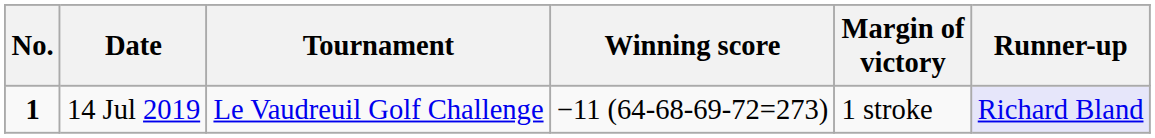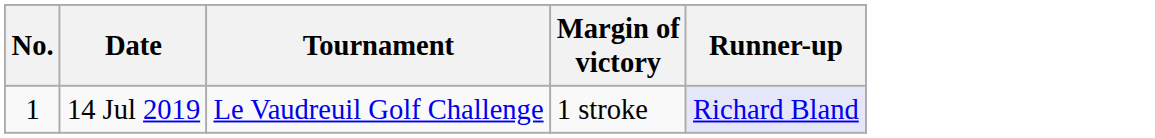 <table class="wikitable" style="font-size:95%;">
 <tr>
 <th>No.</th>
 <th>Date</th>
 <th>Tournament</th>
-<th>Winning score</th>
 <th>Margin of<br>victory</th>
 <th>Runner-up</th>
 </tr>
 <tr>
-<td align=center><strong>1</strong></td>
+<td align=center>1</td>
 <td align=right>14 Jul <a href='#'>2019</a></td>
 <td><a href='#'>Le Vaudreuil Golf Challenge</a></td>
-<td>−11 (64-68-69-72=273)</td>
 <td>1 stroke</td>
 <td style="background: lavender;"> <a href='#'>Richard Bland</a></td>
 </tr>
 </table>
